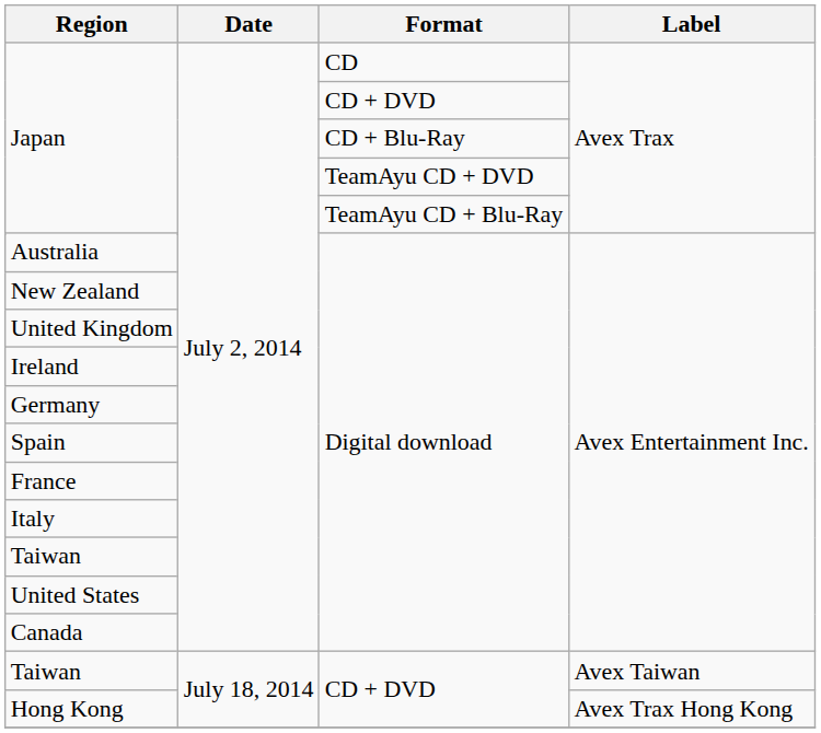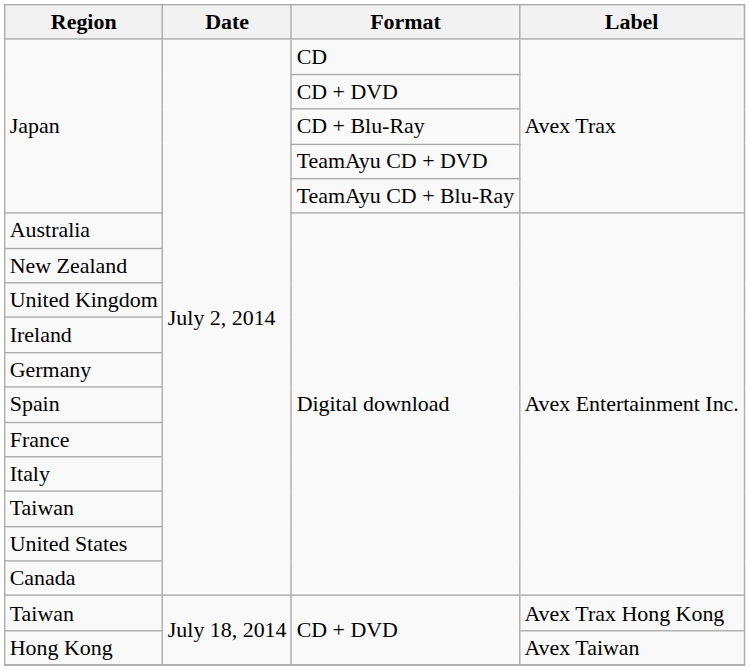 <table class="wikitable plainrowheaders">
 <tr>
 <th scope="col">Region</th>
 <th scope="col">Date</th>
 <th scope="col">Format</th>
 <th scope="col">Label</th>
 </tr>
 <tr>
 <td rowspan="6">Japan</td>
 <td rowspan="17">July 2, 2014</td>
 <td>CD</td>
 <td rowspan="5">Avex Trax</td>
 </tr>
 <tr>
 <td>CD + DVD</td>
 </tr>
 <tr>
 <td>CD + Blu-Ray</td>
 </tr>
 <tr>
 <td>TeamAyu CD + DVD</td>
 </tr>
 <tr>
 <td>TeamAyu CD + Blu-Ray</td>
 </tr>
 <tr>
 <td rowspan="12">Digital download</td>
 <td rowspan="12">Avex Entertainment Inc.</td>
 </tr>
 <tr>
 <td>Australia</td>
 </tr>
 <tr>
 <td>New Zealand</td>
 </tr>
 <tr>
 <td>United Kingdom</td>
 </tr>
 <tr>
 <td>Ireland</td>
 </tr>
 <tr>
 <td>Germany</td>
 </tr>
 <tr>
 <td>Spain</td>
 </tr>
 <tr>
 <td>France</td>
 </tr>
 <tr>
 <td>Italy</td>
 </tr>
 <tr>
 <td>Taiwan</td>
 </tr>
 <tr>
 <td>United States</td>
 </tr>
 <tr>
 <td>Canada</td>
 </tr>
 <tr>
 <td>Taiwan</td>
 <td rowspan="2">July 18, 2014</td>
 <td rowspan="2">CD + DVD</td>
-<td>Avex Taiwan</td>
+<td>Avex Trax Hong Kong</td>
 </tr>
 <tr>
 <td>Hong Kong</td>
-<td>Avex Trax Hong Kong</td>
+<td>Avex Taiwan</td>
 </tr>
 <tr>
 </tr>
 </table>
